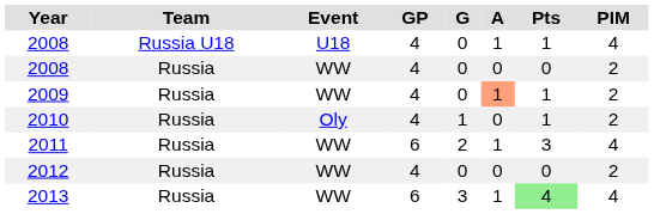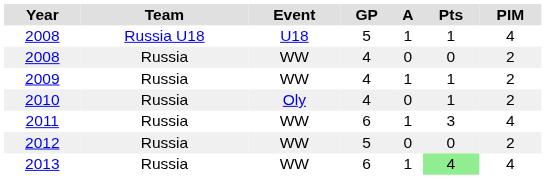 <table BORDER="0" CELLPADDING="2" CELLSPACING="0" width="35%">
 <tr ALIGN="center" bgcolor="#e0e0e0">
 <th>Year</th>
 <th>Team</th>
 <th>Event</th>
 <th>GP</th>
-<th>G</th>
 <th>A</th>
 <th>Pts</th>
 <th>PIM</th>
 </tr>
 <tr ALIGN="center">
 <td><a href='#'>2008</a></td>
 <td><a href='#'>Russia U18</a></td>
 <td><a href='#'>U18</a></td>
-<td>4</td>
-<td>0</td>
+<td>5</td>
 <td>1</td>
 <td>1</td>
 <td>4</td>
 </tr>
 <tr ALIGN="center" bgcolor="#f0f0f0">
 <td><a href='#'>2008</a></td>
 <td>Russia</td>
 <td>WW</td>
 <td>4</td>
 <td>0</td>
 <td>0</td>
-<td>0</td>
 <td>2</td>
 </tr>
 <tr ALIGN="center">
 <td><a href='#'>2009</a></td>
 <td>Russia</td>
 <td>WW</td>
 <td>4</td>
-<td>0</td>
-<td style="background: lightsalmon;">1</td>
+<td>1</td>
 <td>1</td>
 <td>2</td>
 </tr>
 <tr ALIGN="center" bgcolor="#f0f0f0">
 <td><a href='#'>2010</a></td>
 <td>Russia</td>
 <td><a href='#'>Oly</a></td>
 <td>4</td>
-<td>1</td>
 <td>0</td>
 <td>1</td>
 <td>2</td>
 </tr>
 <tr ALIGN="center">
 <td><a href='#'>2011</a></td>
 <td>Russia</td>
 <td>WW</td>
 <td>6</td>
-<td>2</td>
 <td>1</td>
 <td>3</td>
 <td>4</td>
 </tr>
 <tr ALIGN="center" bgcolor="#f0f0f0">
 <td><a href='#'>2012</a></td>
 <td>Russia</td>
 <td>WW</td>
-<td>4</td>
-<td>0</td>
+<td>5</td>
 <td>0</td>
 <td>0</td>
 <td>2</td>
 </tr>
 <tr ALIGN="center">
 <td><a href='#'>2013</a></td>
 <td>Russia</td>
 <td>WW</td>
 <td>6</td>
-<td>3</td>
 <td>1</td>
 <td style="background: lightgreen;">4</td>
 <td>4</td>
 </tr>
 </table>
